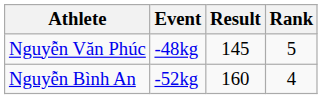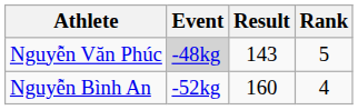 <table class="wikitable">
 <tr>
 <th>Athlete</th>
 <th>Event</th>
 <th>Result</th>
 <th>Rank</th>
 </tr>
 <tr align=center>
 <td align=left><a href='#'>Nguyễn Văn Phúc</a></td>
-<td align=left><a href='#'>-48kg</a></td>
-<td>145</td>
+<td align=left style="background: lightgrey;"><a href='#'>-48kg</a></td>
+<td>143</td>
 <td>5</td>
 </tr>
 <tr align=center>
 <td align=left><a href='#'>Nguyễn Bình An</a></td>
 <td align=left><a href='#'>-52kg</a></td>
 <td>160</td>
 <td>4</td>
 </tr>
 </table>
